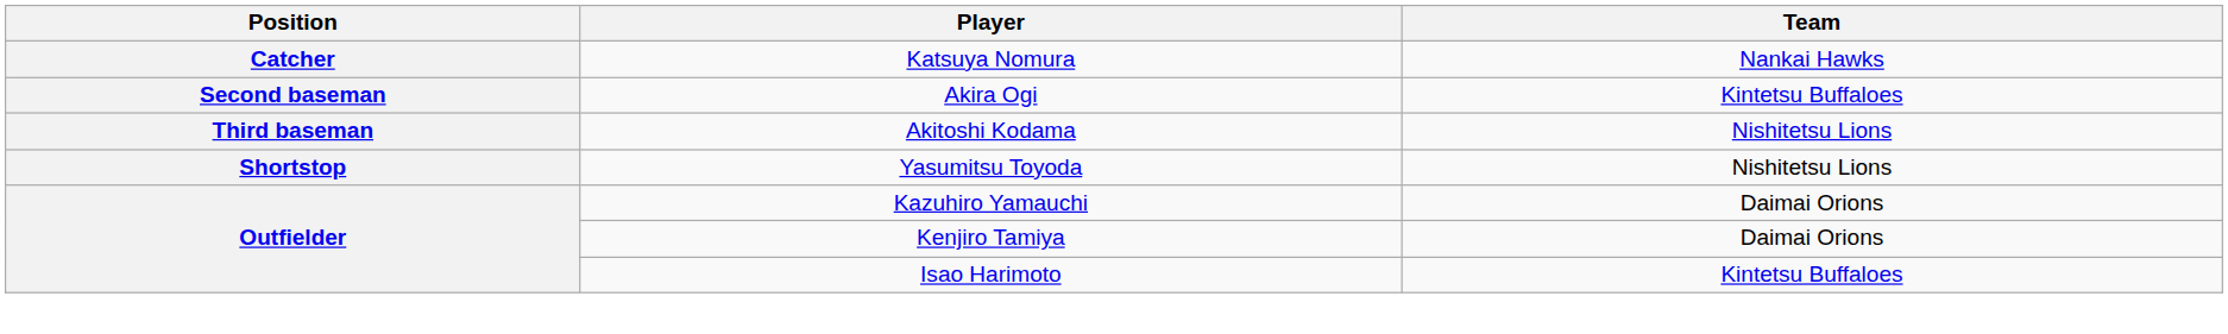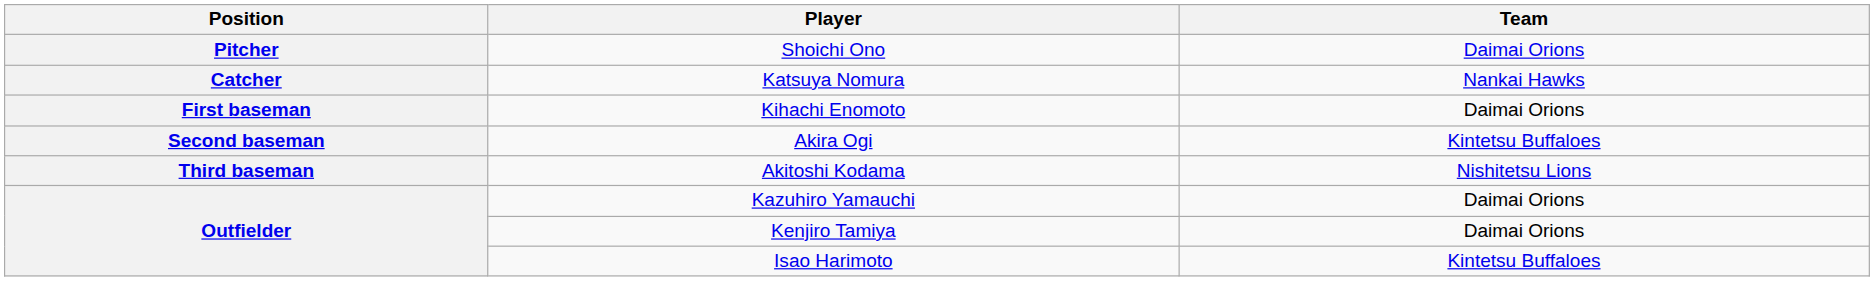 <table class="wikitable" style="text-align:center;">
 <tr>
 <th scope="col" width="7%">Position</th>
 <th scope="col" width="10%">Player</th>
 <th scope="col" width="10%">Team</th>
 </tr>
 <tr>
+<th scope="row" style="text-align:center;"><a href='#'>Pitcher</a></th>
+<td><a href='#'>Shoichi Ono</a></td>
+<td><a href='#'>Daimai Orions</a></td>
+</tr>
+<tr>
 <th scope="row" style="text-align:center;"><a href='#'>Catcher</a></th>
 <td><a href='#'>Katsuya Nomura</a></td>
 <td><a href='#'>Nankai Hawks</a></td>
+</tr>
+<tr>
+<th scope="row" style="text-align:center;"><a href='#'>First baseman</a></th>
+<td><a href='#'>Kihachi Enomoto</a></td>
+<td>Daimai Orions</td>
 </tr>
 <tr>
 <th scope="row" style="text-align:center;"><a href='#'>Second baseman</a></th>
 <td><a href='#'>Akira Ogi</a></td>
 <td><a href='#'>Kintetsu Buffaloes</a></td>
 </tr>
 <tr>
 <th scope="row" style="text-align:center;"><a href='#'>Third baseman</a></th>
 <td><a href='#'>Akitoshi Kodama</a></td>
 <td><a href='#'>Nishitetsu Lions</a></td>
-</tr>
-<tr>
-<th scope="row" style="text-align:center;"><a href='#'>Shortstop</a></th>
-<td><a href='#'>Yasumitsu Toyoda</a></td>
-<td>Nishitetsu Lions</td>
 </tr>
 <tr>
 <th scope="row" style="text-align:center;" rowspan=3><a href='#'>Outfielder</a></th>
 <td><a href='#'>Kazuhiro Yamauchi</a></td>
 <td>Daimai Orions</td>
 </tr>
 <tr>
 <td><a href='#'>Kenjiro Tamiya</a></td>
 <td>Daimai Orions</td>
 </tr>
 <tr>
 <td><a href='#'>Isao Harimoto</a></td>
 <td><a href='#'>Kintetsu Buffaloes</a></td>
 </tr>
 </table>
